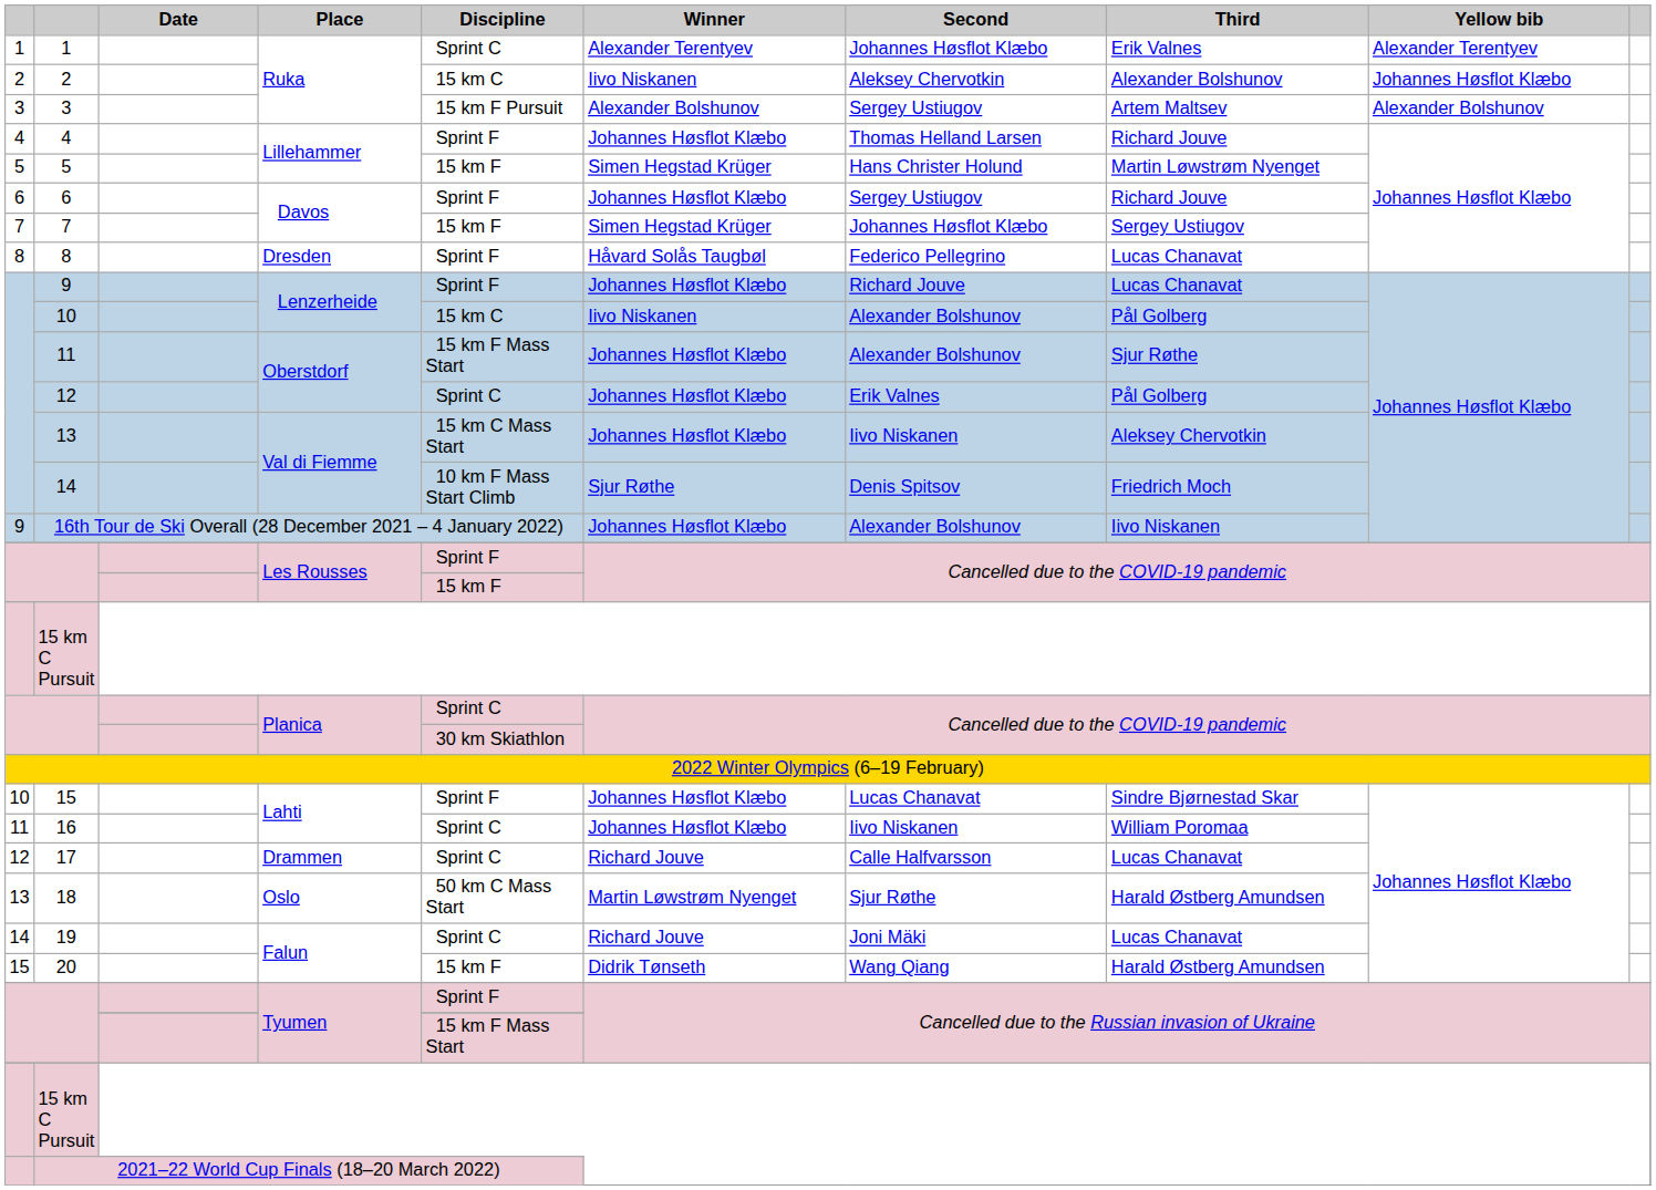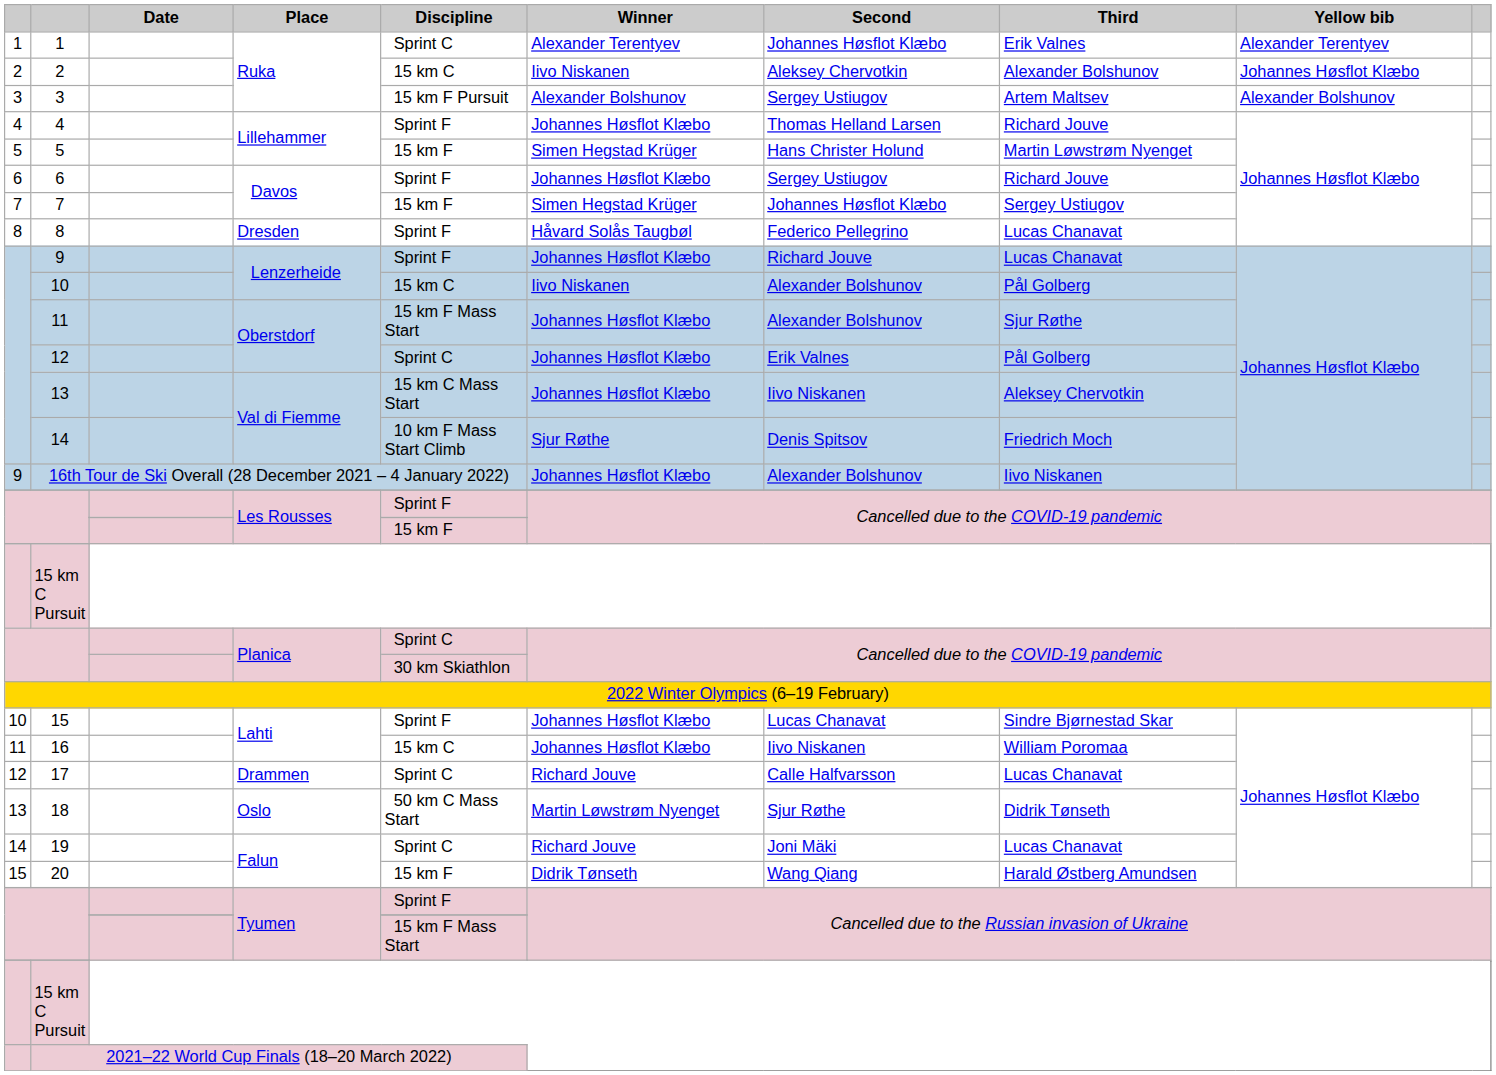 <table class="wikitable plainrowheaders" style="background:#fff; font-size:86%; line-height:16px; border:grey solid 1px; border-collapse:collapse;">
 <tr style="background:#ccc; text-align:center;">
 <th scope="col" style="background:#ccc; width=20 px;"></th>
 <th scope="col" style="background:#ccc; width=30 px;"></th>
 <th scope="col" style="background:#ccc; width:120px;">Date</th>
 <th scope="col" style="background:#ccc; width:120px;">Place</th>
 <th scope="col" style="background:#ccc; width:120px;">Discipline</th>
 <th scope="col" style="background:#ccc; width:200px;">Winner</th>
 <th scope="col" style="background:#ccc; width:200px;">Second</th>
 <th scope="col" style="background:#ccc; width:200px;">Third</th>
 <th scope="col" style="background:#ccc; width:200px;">Yellow bib </th>
 <th scope="col" style="background:#ccc; width:10px;"></th>
 </tr>
 <tr>
 <td align=center>1</td>
 <td align=center>1</td>
 <td align=right>  </td>
 <td rowspan=3> <a href='#'>Ruka</a></td>
 <td>  Sprint C</td>
 <td> <a href='#'>Alexander Terentyev</a></td>
 <td> <a href='#'>Johannes Høsflot Klæbo</a></td>
 <td> <a href='#'>Erik Valnes</a></td>
 <td> <a href='#'>Alexander Terentyev</a></td>
 <td></td>
 </tr>
 <tr>
 <td align=center>2</td>
 <td align=center>2</td>
 <td align=right>  </td>
 <td>  15 km C</td>
 <td> <a href='#'>Iivo Niskanen</a></td>
 <td> <a href='#'>Aleksey Chervotkin</a></td>
 <td> <a href='#'>Alexander Bolshunov</a></td>
 <td> <a href='#'>Johannes Høsflot Klæbo</a></td>
 <td></td>
 </tr>
 <tr>
 <td align=center>3</td>
 <td align=center>3</td>
 <td align=right>  </td>
 <td>  15 km F Pursuit</td>
 <td> <a href='#'>Alexander Bolshunov</a></td>
 <td> <a href='#'>Sergey Ustiugov</a></td>
 <td> <a href='#'>Artem Maltsev</a></td>
 <td> <a href='#'>Alexander Bolshunov</a></td>
 <td></td>
 </tr>
 <tr>
 <td align=center>4</td>
 <td align=center>4</td>
 <td align=right>  </td>
 <td rowspan=2> <a href='#'>Lillehammer</a></td>
 <td>  Sprint F</td>
 <td> <a href='#'>Johannes Høsflot Klæbo</a></td>
 <td> <a href='#'>Thomas Helland Larsen</a></td>
 <td> <a href='#'>Richard Jouve</a></td>
 <td rowspan=5> <a href='#'>Johannes Høsflot Klæbo</a></td>
 <td></td>
 </tr>
 <tr>
 <td align=center>5</td>
 <td align=center>5</td>
 <td align=right>  </td>
 <td>  15 km F</td>
 <td> <a href='#'>Simen Hegstad Krüger</a></td>
 <td> <a href='#'>Hans Christer Holund</a></td>
 <td> <a href='#'>Martin Løwstrøm Nyenget</a></td>
 <td></td>
 </tr>
 <tr>
 <td align=center>6</td>
 <td align=center>6</td>
 <td align=right>  </td>
 <td rowspan=2>   <a href='#'>Davos</a></td>
 <td>  Sprint F</td>
 <td> <a href='#'>Johannes Høsflot Klæbo</a></td>
 <td> <a href='#'>Sergey Ustiugov</a></td>
 <td> <a href='#'>Richard Jouve</a></td>
 <td></td>
 </tr>
 <tr>
 <td align=center>7</td>
 <td align=center>7</td>
 <td align=right>  </td>
 <td>  15 km F</td>
 <td> <a href='#'>Simen Hegstad Krüger</a></td>
 <td> <a href='#'>Johannes Høsflot Klæbo</a></td>
 <td> <a href='#'>Sergey Ustiugov</a></td>
 <td></td>
 </tr>
 <tr>
 <td align=center>8</td>
 <td align=center>8</td>
 <td align=right>  </td>
 <td> <a href='#'>Dresden</a></td>
 <td>  Sprint F</td>
 <td> <a href='#'>Håvard Solås Taugbøl</a></td>
 <td> <a href='#'>Federico Pellegrino</a></td>
 <td> <a href='#'>Lucas Chanavat</a></td>
 <td></td>
 </tr>
 <tr bgcolor=#BCD4E6>
 <td rowspan=6></td>
 <td align=center>9</td>
 <td align=right>  </td>
 <td rowspan=2>   <a href='#'>Lenzerheide</a></td>
 <td>  Sprint F</td>
 <td> <a href='#'>Johannes Høsflot Klæbo</a></td>
 <td> <a href='#'>Richard Jouve</a></td>
 <td> <a href='#'>Lucas Chanavat</a></td>
 <td rowspan=7> <a href='#'>Johannes Høsflot Klæbo</a></td>
 <td></td>
 </tr>
 <tr bgcolor=#BCD4E6>
 <td align=center>10</td>
 <td align=right>  </td>
 <td>  15 km C</td>
 <td> <a href='#'>Iivo Niskanen</a></td>
 <td> <a href='#'>Alexander Bolshunov</a></td>
 <td> <a href='#'>Pål Golberg</a></td>
 <td></td>
 </tr>
 <tr bgcolor=#BCD4E6>
 <td align=center>11</td>
 <td align=right>  </td>
 <td rowspan=2> <a href='#'>Oberstdorf</a></td>
 <td>  15 km F Mass Start</td>
 <td> <a href='#'>Johannes Høsflot Klæbo</a></td>
 <td> <a href='#'>Alexander Bolshunov</a></td>
 <td> <a href='#'>Sjur Røthe</a></td>
 <td></td>
 </tr>
 <tr bgcolor=#BCD4E6>
 <td align=center>12</td>
 <td align=right>  </td>
 <td>  Sprint C</td>
 <td> <a href='#'>Johannes Høsflot Klæbo</a></td>
 <td> <a href='#'>Erik Valnes</a></td>
 <td> <a href='#'>Pål Golberg</a></td>
 <td></td>
 </tr>
 <tr bgcolor=#BCD4E6>
 <td align=center>13</td>
 <td align=right>  </td>
 <td rowspan=2> <a href='#'>Val di Fiemme</a></td>
 <td>  15 km C Mass Start</td>
 <td> <a href='#'>Johannes Høsflot Klæbo</a></td>
 <td> <a href='#'>Iivo Niskanen</a></td>
 <td> <a href='#'>Aleksey Chervotkin</a></td>
 <td></td>
 </tr>
 <tr bgcolor=#BCD4E6>
 <td align=center>14</td>
 <td align=right>  </td>
 <td>  10 km F Mass Start Climb  </td>
 <td> <a href='#'>Sjur Røthe</a></td>
 <td> <a href='#'>Denis Spitsov</a></td>
 <td> <a href='#'>Friedrich Moch</a></td>
 <td></td>
 </tr>
 <tr bgcolor=#BCD4E6>
 <td align=center>9</td>
 <td colspan=4 align=center><a href='#'>16th Tour de Ski</a> Overall (28 December 2021 – 4 January 2022)</td>
 <td> <a href='#'>Johannes Høsflot Klæbo</a></td>
 <td> <a href='#'>Alexander Bolshunov</a></td>
 <td> <a href='#'>Iivo Niskanen</a></td>
 <td></td>
 </tr>
 <tr>
 </tr>
 <tr bgcolor="EDCCD5">
 <td rowspan=3 colspan=2></td>
 <td align=right>  </td>
 <td rowspan=3> <a href='#'>Les Rousses</a></td>
 <td>  Sprint F</td>
 <td colspan=5 rowspan=3 align=center><em>Cancelled due to the <a href='#'>COVID-19 pandemic</a></em></td>
 </tr>
 <tr>
 </tr>
 <tr bgcolor="EDCCD5">
 <td align=right>  </td>
 <td>  15 km F</td>
 </tr>
 <tr>
 </tr>
 <tr bgcolor="EDCCD5">
 <td align=right>  </td>
 <td>  15 km C Pursuit</td>
 </tr>
 <tr bgcolor="EDCCD5">
 <td rowspan=2 colspan=2></td>
 <td align=right>  </td>
 <td rowspan=2> <a href='#'>Planica</a></td>
 <td>  Sprint C</td>
 <td colspan=5 rowspan=2 align=center><em>Cancelled due to the <a href='#'>COVID-19 pandemic</a></em></td>
 </tr>
 <tr bgcolor="EDCCD5">
 <td align=right>  </td>
 <td>  30 km Skiathlon</td>
 </tr>
 <tr style="background:gold">
 <td colspan=11 align=center><a href='#'>2022 Winter Olympics</a> (6–19 February)</td>
 </tr>
 <tr>
 <td align=center>10</td>
 <td align=center>15</td>
 <td align=right>  </td>
 <td rowspan=2> <a href='#'>Lahti</a></td>
 <td>  Sprint F</td>
 <td> <a href='#'>Johannes Høsflot Klæbo</a></td>
 <td> <a href='#'>Lucas Chanavat</a></td>
 <td> <a href='#'>Sindre Bjørnestad Skar</a></td>
 <td rowspan=6> <a href='#'>Johannes Høsflot Klæbo</a></td>
 <td></td>
 </tr>
 <tr>
 <td align=center>11</td>
 <td align=center>16</td>
 <td align=right>  </td>
-<td>  Sprint C</td>
+<td>  15 km C</td>
 <td> <a href='#'>Johannes Høsflot Klæbo</a></td>
 <td> <a href='#'>Iivo Niskanen</a></td>
 <td> <a href='#'>William Poromaa</a></td>
 <td></td>
 </tr>
 <tr>
 <td align=center>12</td>
 <td align=center>17</td>
 <td align=right>  </td>
 <td> <a href='#'>Drammen</a></td>
 <td>  Sprint C</td>
 <td> <a href='#'>Richard Jouve</a></td>
 <td> <a href='#'>Calle Halfvarsson</a></td>
 <td> <a href='#'>Lucas Chanavat</a></td>
 <td></td>
 </tr>
 <tr>
 <td align=center>13</td>
 <td align=center>18</td>
 <td align=right>  </td>
 <td> <a href='#'>Oslo</a></td>
 <td>  50 km C Mass Start</td>
 <td> <a href='#'>Martin Løwstrøm Nyenget</a></td>
 <td> <a href='#'>Sjur Røthe</a></td>
-<td> <a href='#'>Harald Østberg Amundsen</a></td>
+<td> <a href='#'>Didrik Tønseth</a></td>
 <td></td>
 </tr>
 <tr>
 <td align=center>14</td>
 <td align=center>19</td>
 <td align=right>  </td>
 <td rowspan=2> <a href='#'>Falun</a></td>
 <td>  Sprint C</td>
 <td> <a href='#'>Richard Jouve</a></td>
 <td> <a href='#'>Joni Mäki</a></td>
 <td> <a href='#'>Lucas Chanavat</a></td>
 <td></td>
 </tr>
 <tr>
 <td align=center>15</td>
 <td align=center>20</td>
 <td align=right>  </td>
 <td>  15 km F</td>
 <td> <a href='#'>Didrik Tønseth</a></td>
 <td> <a href='#'>Wang Qiang</a></td>
 <td> <a href='#'>Harald Østberg Amundsen</a></td>
 <td></td>
 </tr>
 <tr>
 </tr>
 <tr bgcolor="EDCCD5">
 <td rowspan=3 colspan=2></td>
 <td align=right>  </td>
 <td rowspan=3> <a href='#'>Tyumen</a></td>
 <td>  Sprint F</td>
 <td colspan=5 rowspan=4 align=center><em>Cancelled due to the <a href='#'>Russian invasion of Ukraine</a></em></td>
 </tr>
 <tr>
 </tr>
 <tr bgcolor="EDCCD5">
 <td align=right>  </td>
 <td>  15 km F Mass Start</td>
 </tr>
 <tr>
 </tr>
 <tr bgcolor="EDCCD5">
 <td align=right>  </td>
 <td>  15 km C Pursuit</td>
 </tr>
 <tr style="background-color: #EDCCD5;">
 <td align=center></td>
 <td colspan=4 align=center><a href='#'>2021–22 World Cup Finals</a> (18–20 March 2022)</td>
 </tr>
 </table>
